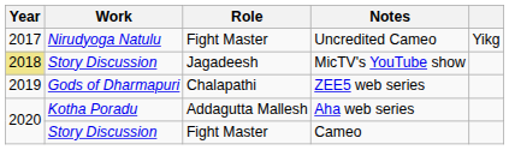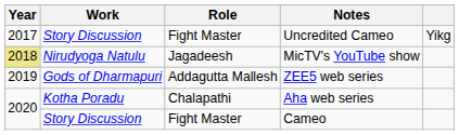 <table class="wikitable">
 <tr>
 <th>Year</th>
 <th>Work</th>
 <th>Role</th>
 <th>Notes</th>
 <th></th>
 </tr>
 <tr>
 <td>2017</td>
-<td><em><a href='#'>Nirudyoga Natulu</a></em></td>
+<td><em><a href='#'>Story Discussion</a></em></td>
 <td>Fight Master</td>
 <td>Uncredited Cameo</td>
 <td>Yikg</td>
 </tr>
 <tr>
 <td style="background: khaki;">2018</td>
-<td><em><a href='#'>Story Discussion</a></em></td>
+<td><em><a href='#'>Nirudyoga Natulu</a></em></td>
 <td>Jagadeesh</td>
 <td>MicTV's <a href='#'>YouTube</a> show</td>
 <td></td>
 </tr>
 <tr>
 <td>2019</td>
 <td><em><a href='#'>Gods of Dharmapuri</a></em></td>
-<td>Chalapathi</td>
+<td>Addagutta Mallesh</td>
 <td><a href='#'>ZEE5</a> web series</td>
 <td></td>
 </tr>
 <tr>
 <td rowspan="2">2020</td>
 <td><em><a href='#'>Kotha Poradu</a></em></td>
-<td>Addagutta Mallesh</td>
+<td>Chalapathi</td>
 <td><a href='#'>Aha</a> web series</td>
 <td></td>
 </tr>
 <tr>
 <td><em><a href='#'>Story Discussion</a></em></td>
 <td>Fight Master</td>
 <td>Cameo</td>
 <td></td>
 </tr>
 </table>
